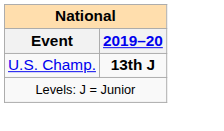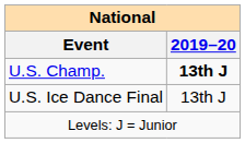 <table class="wikitable" style="text-align:center">
 <tr>
 <th colspan="2" style="background-color: #ffdead; " align="center">National</th>
 </tr>
 <tr>
 <th>Event</th>
 <th><a href='#'>2019–20</a></th>
 </tr>
 <tr>
 <td align=left><a href='#'>U.S. Champ.</a></td>
 <td><strong>13th J</strong></td>
 </tr>
 <tr>
+<td align=left>U.S. Ice Dance Final</td>
+<td>13th J</td>
+</tr>
+<tr>
 <td colspan="2" align="center"><small> Levels: J = Junior </small></td>
 </tr>
 </table>
